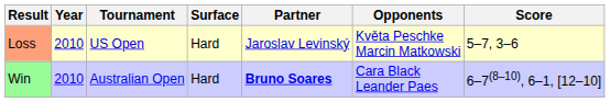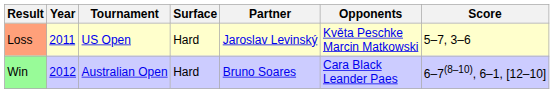 <table class="sortable wikitable">
 <tr>
 <th>Result</th>
 <th>Year</th>
 <th>Tournament</th>
 <th>Surface</th>
 <th>Partner</th>
 <th>Opponents</th>
 <th class="unsortable">Score</th>
 </tr>
 <tr style="background:#ffc;">
 <td style="background:#ffa07a;">Loss</td>
-<td><a href='#'>2010</a></td>
+<td><a href='#'>2011</a></td>
 <td><a href='#'>US Open</a></td>
 <td>Hard</td>
 <td> <a href='#'>Jaroslav Levinský</a></td>
 <td> <a href='#'>Květa Peschke</a> <br>  <a href='#'>Marcin Matkowski</a></td>
 <td>5–7, 3–6</td>
 </tr>
 <tr style="background:#ccf;">
 <td style="background:#98fb98;">Win</td>
-<td><a href='#'>2010</a></td>
+<td><a href='#'>2012</a></td>
 <td><a href='#'>Australian Open</a></td>
 <td>Hard</td>
-<td><strong> <a href='#'>Bruno Soares</a></strong></td>
+<td> <a href='#'>Bruno Soares</a></td>
 <td> <a href='#'>Cara Black</a> <br>  <a href='#'>Leander Paes</a></td>
 <td>6–7<sup>(8–10)</sup>, 6–1, [12–10]</td>
 </tr>
 </table>
